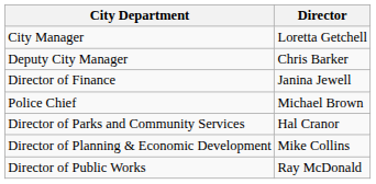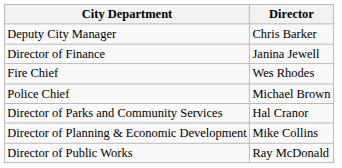 <table class="wikitable">
 <tr>
 <th>City Department</th>
 <th>Director</th>
-</tr>
-<tr>
-<td>City Manager</td>
-<td>Loretta Getchell</td>
 </tr>
 <tr>
 <td>Deputy City Manager</td>
 <td>Chris Barker</td>
 </tr>
 <tr>
 <td>Director of Finance</td>
 <td>Janina Jewell</td>
+</tr>
+<tr>
+<td>Fire Chief</td>
+<td>Wes Rhodes</td>
 </tr>
 <tr>
 <td>Police Chief</td>
 <td>Michael Brown</td>
 </tr>
 <tr>
 <td>Director of Parks and Community Services</td>
 <td>Hal Cranor</td>
 </tr>
 <tr>
 <td>Director of Planning & Economic Development</td>
 <td>Mike Collins</td>
 </tr>
 <tr>
 <td>Director of Public Works</td>
 <td>Ray McDonald</td>
 </tr>
 </table>
